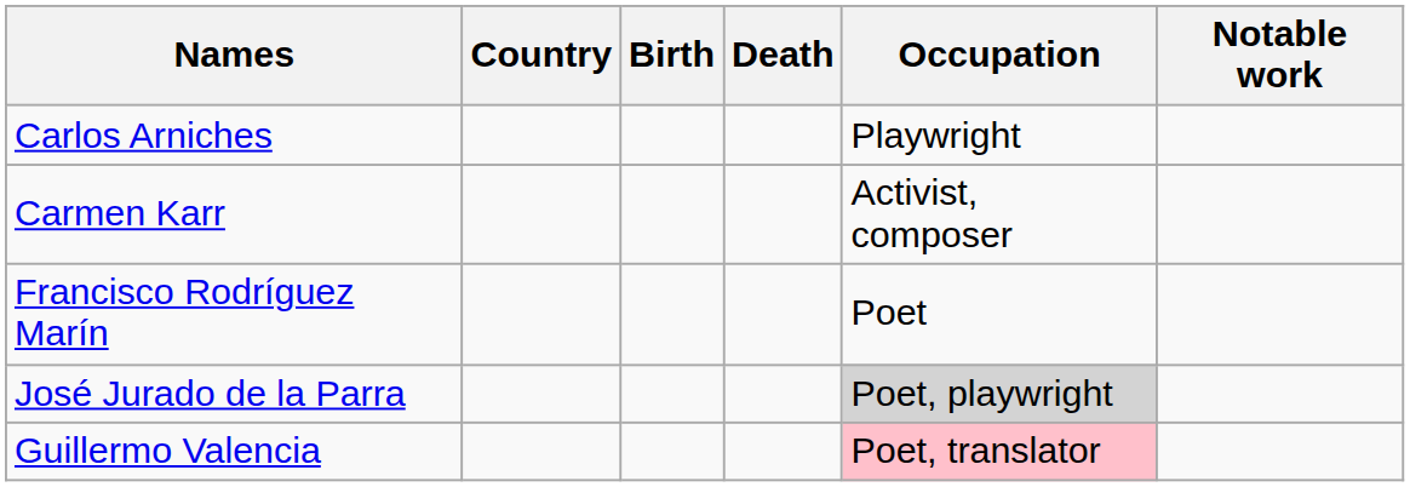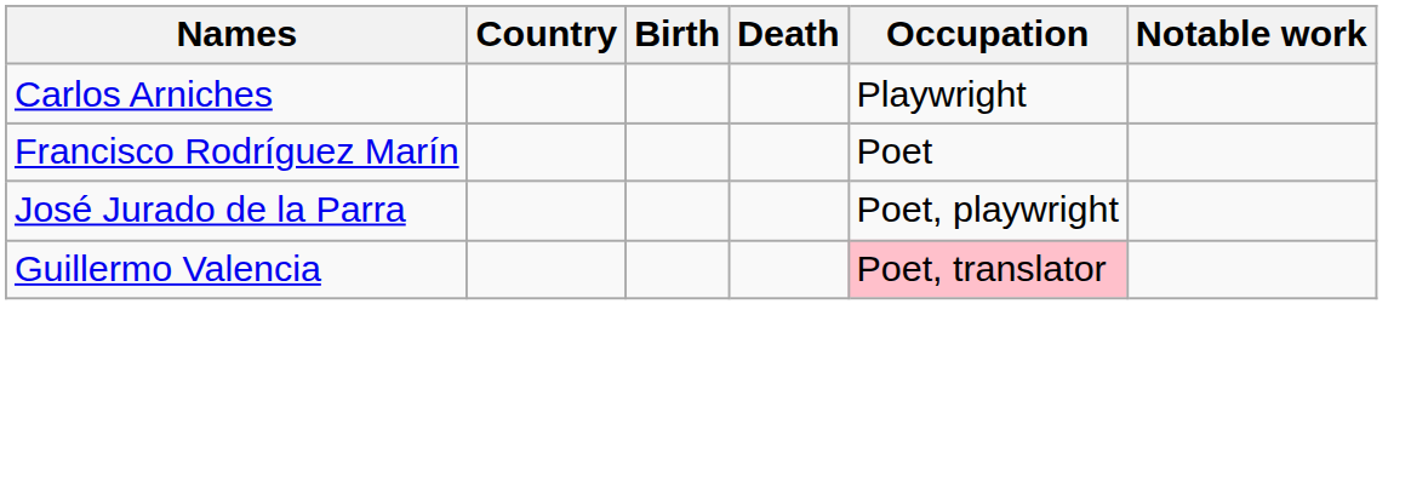 <table class="wikitable sortable" border="1" style="border-spacing:0; style="width:100%;">
 <tr>
 <th>Names</th>
 <th>Country</th>
 <th>Birth</th>
 <th>Death</th>
 <th>Occupation</th>
 <th>Notable work</th>
 </tr>
 <tr>
 <td><a href='#'>Carlos Arniches</a></td>
 <td></td>
 <td></td>
 <td></td>
 <td>Playwright</td>
 <td></td>
 </tr>
 <tr>
-<td><a href='#'>Carmen Karr</a></td>
-<td></td>
-<td></td>
-<td></td>
-<td>Activist, composer</td>
-<td></td>
-</tr>
-<tr>
 <td><a href='#'>Francisco Rodríguez Marín</a></td>
 <td></td>
 <td></td>
 <td></td>
 <td>Poet</td>
 <td></td>
 </tr>
 <tr>
 <td><a href='#'>José Jurado de la Parra</a></td>
 <td></td>
 <td></td>
 <td></td>
-<td style="background: lightgrey;">Poet, playwright</td>
+<td>Poet, playwright</td>
 <td></td>
 </tr>
 <tr>
 <td><a href='#'>Guillermo Valencia</a></td>
 <td></td>
 <td></td>
 <td></td>
 <td style="background: pink;">Poet, translator</td>
 <td></td>
 </tr>
 </table>
